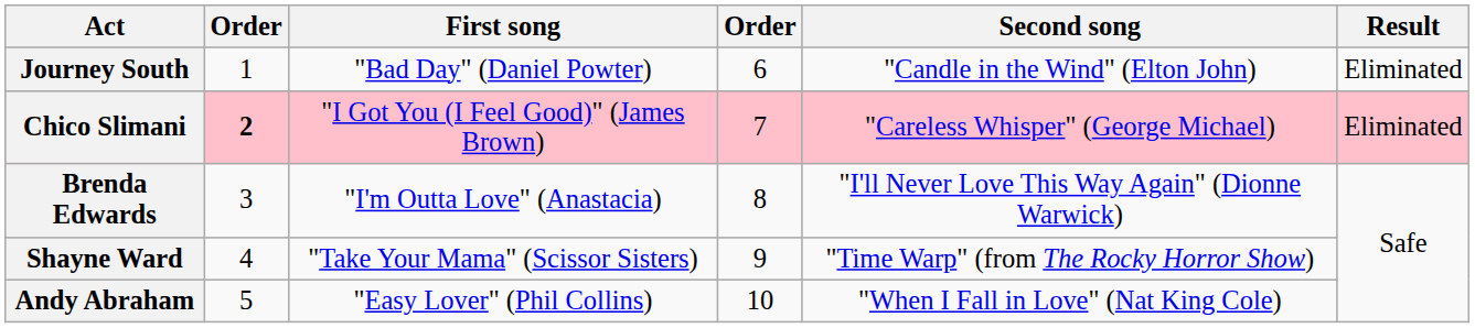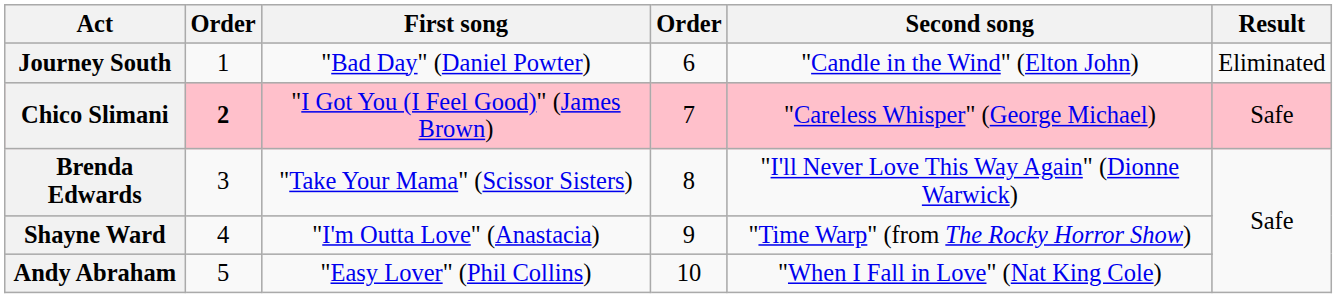 <table class="wikitable plainrowheaders" style="text-align:center;">
 <tr>
 <th>Act</th>
 <th>Order</th>
 <th>First song</th>
 <th>Order</th>
 <th>Second song</th>
 <th>Result</th>
 </tr>
 <tr>
 <th scope="row">Journey South</th>
 <td>1</td>
 <td>"<a href='#'>Bad Day</a>" (<a href='#'>Daniel Powter</a>)</td>
 <td>6</td>
 <td>"<a href='#'>Candle in the Wind</a>" (<a href='#'>Elton John</a>)</td>
 <td>Eliminated</td>
 </tr>
 <tr style="background: pink">
 <th scope="row">Chico Slimani</th>
 <td><strong>2</strong></td>
 <td>"<a href='#'>I Got You (I Feel Good)</a>" (<a href='#'>James Brown</a>)</td>
 <td>7</td>
 <td>"<a href='#'>Careless Whisper</a>" (<a href='#'>George Michael</a>)</td>
-<td>Eliminated</td>
+<td>Safe</td>
 </tr>
 <tr>
 <th scope="row">Brenda Edwards</th>
 <td>3</td>
-<td>"<a href='#'>I'm Outta Love</a>" (<a href='#'>Anastacia</a>)</td>
+<td>"<a href='#'>Take Your Mama</a>" (<a href='#'>Scissor Sisters</a>)</td>
 <td>8</td>
 <td>"<a href='#'>I'll Never Love This Way Again</a>" (<a href='#'>Dionne Warwick</a>)</td>
 <td rowspan=3>Safe</td>
 </tr>
 <tr>
 <th scope="row">Shayne Ward</th>
 <td>4</td>
-<td>"<a href='#'>Take Your Mama</a>" (<a href='#'>Scissor Sisters</a>)</td>
+<td>"<a href='#'>I'm Outta Love</a>" (<a href='#'>Anastacia</a>)</td>
 <td>9</td>
 <td>"<a href='#'>Time Warp</a>" (from <em><a href='#'>The Rocky Horror Show</a></em>)</td>
 </tr>
 <tr>
 <th scope="row">Andy Abraham</th>
 <td>5</td>
 <td>"<a href='#'>Easy Lover</a>" (<a href='#'>Phil Collins</a>)</td>
 <td>10</td>
 <td>"<a href='#'>When I Fall in Love</a>" (<a href='#'>Nat King Cole</a>)</td>
 </tr>
 </table>
